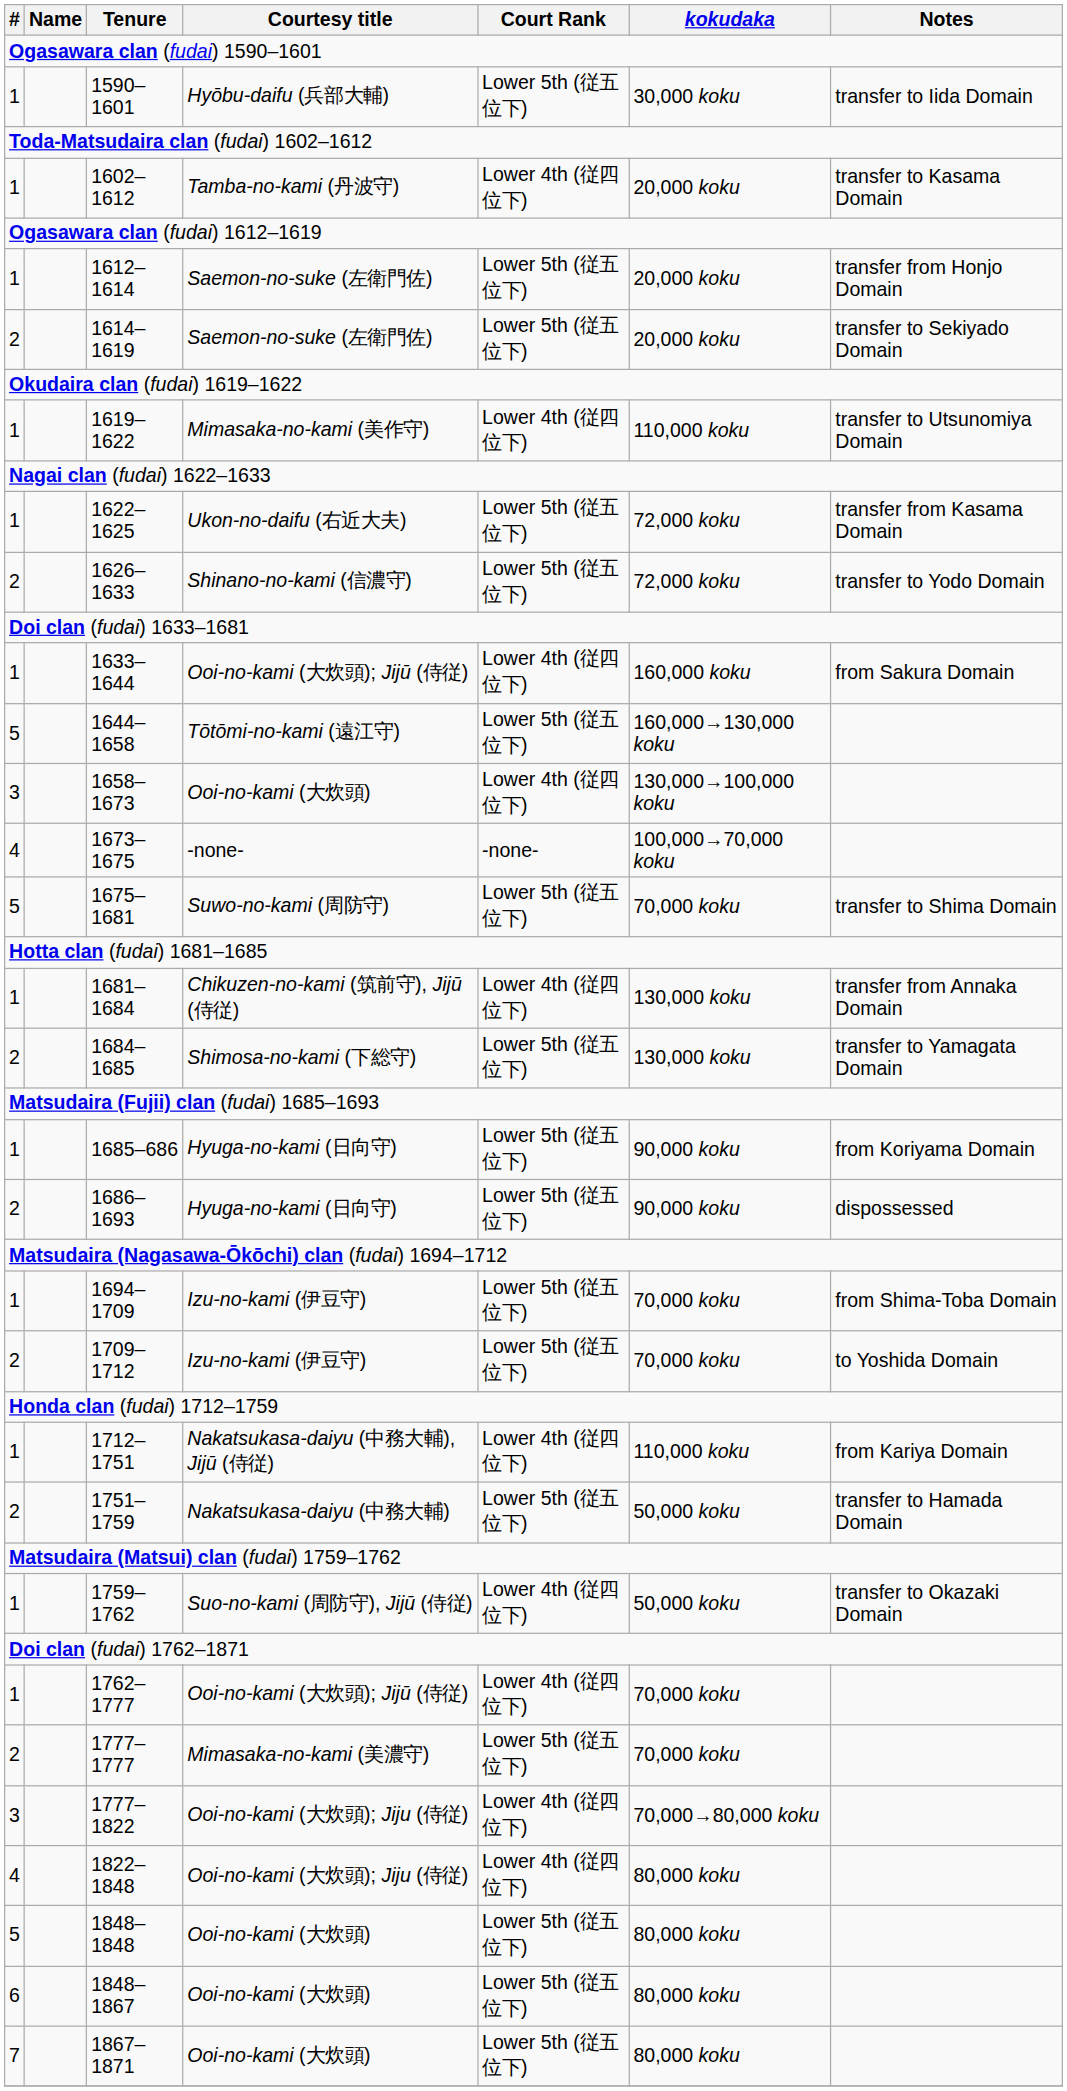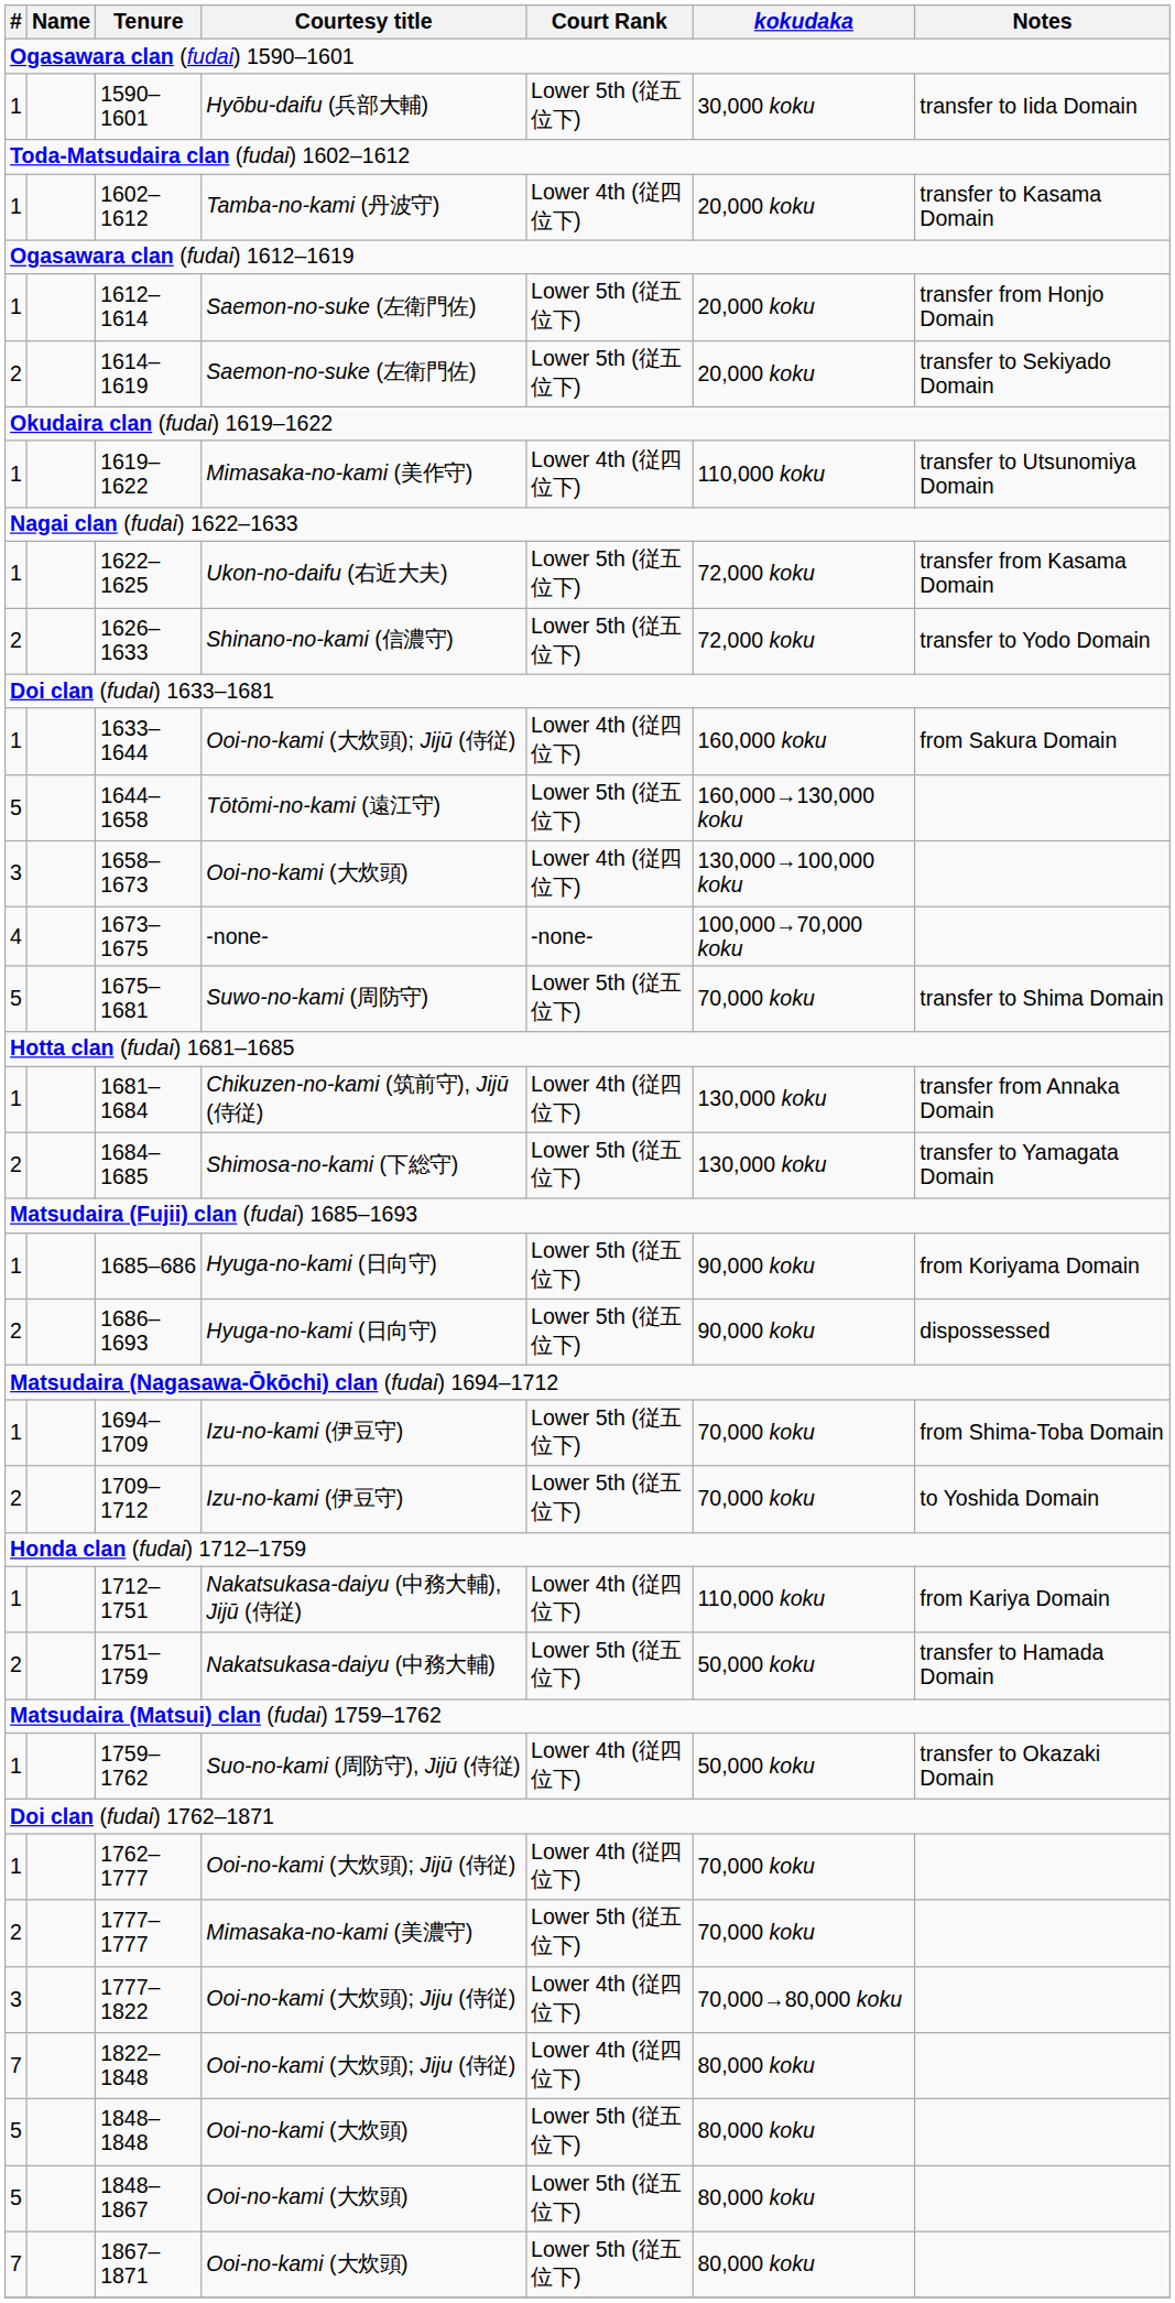 <table class=wikitable>
 <tr>
 <th>#</th>
 <th>Name</th>
 <th>Tenure</th>
 <th>Courtesy title</th>
 <th>Court Rank</th>
 <th><em><a href='#'>kokudaka</a></em></th>
 <th>Notes</th>
 </tr>
 <tr>
 <td colspan=7> <strong><a href='#'>Ogasawara clan</a></strong> (<em><a href='#'>fudai</a></em>) 1590–1601</td>
 </tr>
 <tr>
 <td>1</td>
 <td></td>
 <td>1590–1601</td>
 <td><em>Hyōbu-daifu</em> (兵部大輔)</td>
 <td>Lower 5th (従五位下)</td>
 <td>30,000 <em>koku</em></td>
 <td>transfer to Iida Domain</td>
 </tr>
 <tr>
 <td colspan=7> <strong><a href='#'>Toda-Matsudaira clan</a></strong> (<em>fudai</em>) 1602–1612</td>
 </tr>
 <tr>
 <td>1</td>
 <td></td>
 <td>1602–1612</td>
 <td><em>Tamba-no-kami</em> (丹波守)</td>
 <td>Lower 4th (従四位下)</td>
 <td>20,000 <em>koku</em></td>
 <td>transfer to Kasama Domain</td>
 </tr>
 <tr>
 <td colspan=7> <strong><a href='#'>Ogasawara clan</a></strong> (<em>fudai</em>) 1612–1619</td>
 </tr>
 <tr>
 <td>1</td>
 <td></td>
 <td>1612–1614</td>
 <td><em>Saemon-no-suke</em> (左衛門佐)</td>
 <td>Lower 5th (従五位下)</td>
 <td>20,000 <em>koku</em></td>
 <td>transfer from Honjo Domain</td>
 </tr>
 <tr>
 <td>2</td>
 <td></td>
 <td>1614–1619</td>
 <td><em>Saemon-no-suke</em> (左衛門佐)</td>
 <td>Lower 5th (従五位下)</td>
 <td>20,000 <em>koku</em></td>
 <td>transfer to Sekiyado Domain</td>
 </tr>
 <tr>
 <td colspan=7> <strong><a href='#'>Okudaira clan</a></strong> (<em>fudai</em>) 1619–1622</td>
 </tr>
 <tr>
 <td>1</td>
 <td></td>
 <td>1619–1622</td>
 <td><em>Mimasaka-no-kami</em> (美作守)</td>
 <td>Lower 4th (従四位下)</td>
 <td>110,000 <em>koku</em></td>
 <td>transfer to Utsunomiya Domain</td>
 </tr>
 <tr>
 <td colspan=7> <strong><a href='#'>Nagai clan</a></strong> (<em>fudai</em>) 1622–1633</td>
 </tr>
 <tr>
 <td>1</td>
 <td></td>
 <td>1622–1625</td>
 <td><em>Ukon-no-daifu</em> (右近大夫)</td>
 <td>Lower 5th (従五位下)</td>
 <td>72,000 <em>koku</em></td>
 <td>transfer from Kasama Domain</td>
 </tr>
 <tr>
 <td>2</td>
 <td></td>
 <td>1626–1633</td>
 <td><em>Shinano-no-kami</em> (信濃守)</td>
 <td>Lower 5th (従五位下)</td>
 <td>72,000 <em>koku</em></td>
 <td>transfer to Yodo Domain</td>
 </tr>
 <tr>
 <td colspan=7> <strong><a href='#'>Doi clan</a></strong> (<em>fudai</em>) 1633–1681</td>
 </tr>
 <tr>
 <td>1</td>
 <td></td>
 <td>1633–1644</td>
 <td><em>Ooi-no-kami</em> (大炊頭); <em>Jijū</em> (侍従)</td>
 <td>Lower 4th (従四位下)</td>
 <td>160,000 <em>koku</em></td>
 <td>from Sakura Domain</td>
 </tr>
 <tr>
 <td>5</td>
 <td></td>
 <td>1644–1658</td>
 <td><em>Tōtōmi-no-kami</em> (遠江守)</td>
 <td>Lower 5th (従五位下)</td>
 <td>160,000→130,000 <em>koku</em></td>
 <td></td>
 </tr>
 <tr>
 <td>3</td>
 <td></td>
 <td>1658–1673</td>
 <td><em>Ooi-no-kami</em> (大炊頭)</td>
 <td>Lower 4th (従四位下)</td>
 <td>130,000→100,000 <em>koku</em></td>
 <td></td>
 </tr>
 <tr>
 <td>4</td>
 <td></td>
 <td>1673–1675</td>
 <td>-none-</td>
 <td>-none-</td>
 <td>100,000→70,000 <em>koku</em></td>
 <td></td>
 </tr>
 <tr>
 <td>5</td>
 <td></td>
 <td>1675–1681</td>
 <td><em>Suwo-no-kami</em> (周防守)</td>
 <td>Lower 5th (従五位下)</td>
 <td>70,000 <em>koku</em></td>
 <td>transfer to Shima Domain</td>
 </tr>
 <tr>
 <td colspan=7> <strong><a href='#'>Hotta clan</a></strong> (<em>fudai</em>) 1681–1685</td>
 </tr>
 <tr>
 <td>1</td>
 <td></td>
 <td>1681–1684</td>
 <td><em>Chikuzen-no-kami</em> (筑前守),  <em>Jijū</em> (侍従)</td>
 <td>Lower 4th (従四位下)</td>
 <td>130,000 <em>koku</em></td>
 <td>transfer from Annaka Domain</td>
 </tr>
 <tr>
 <td>2</td>
 <td></td>
 <td>1684–1685</td>
 <td><em>Shimosa-no-kami</em> (下総守)</td>
 <td>Lower 5th (従五位下)</td>
 <td>130,000 <em>koku</em></td>
 <td>transfer to Yamagata Domain</td>
 </tr>
 <tr>
 <td colspan=7> <strong><a href='#'>Matsudaira (Fujii) clan</a></strong> (<em>fudai</em>) 1685–1693</td>
 </tr>
 <tr>
 <td>1</td>
 <td></td>
 <td>1685–686</td>
 <td><em>Hyuga-no-kami</em> (日向守)</td>
 <td>Lower 5th (従五位下)</td>
 <td>90,000 <em>koku</em></td>
 <td>from Koriyama Domain</td>
 </tr>
 <tr>
 <td>2</td>
 <td></td>
 <td>1686–1693</td>
 <td><em>Hyuga-no-kami</em> (日向守)</td>
 <td>Lower 5th (従五位下)</td>
 <td>90,000 <em>koku</em></td>
 <td>dispossessed</td>
 </tr>
 <tr>
 <td colspan=7> <strong><a href='#'>Matsudaira (Nagasawa-Ōkōchi) clan</a></strong> (<em>fudai</em>) 1694–1712</td>
 </tr>
 <tr>
 <td>1</td>
 <td></td>
 <td>1694–1709</td>
 <td><em>Izu-no-kami</em> (伊豆守)</td>
 <td>Lower 5th (従五位下)</td>
 <td>70,000 <em>koku</em></td>
 <td>from Shima-Toba Domain</td>
 </tr>
 <tr>
 <td>2</td>
 <td></td>
 <td>1709–1712</td>
 <td><em>Izu-no-kami</em> (伊豆守)</td>
 <td>Lower 5th (従五位下)</td>
 <td>70,000 <em>koku</em></td>
 <td>to Yoshida Domain</td>
 </tr>
 <tr>
 <td colspan=7> <strong><a href='#'>Honda clan</a></strong> (<em>fudai</em>) 1712–1759</td>
 </tr>
 <tr>
 <td>1</td>
 <td></td>
 <td>1712–1751</td>
 <td><em>Nakatsukasa-daiyu</em> (中務大輔),  <em>Jijū</em> (侍従)</td>
 <td>Lower 4th (従四位下)</td>
 <td>110,000 <em>koku</em></td>
 <td>from Kariya Domain</td>
 </tr>
 <tr>
 <td>2</td>
 <td></td>
 <td>1751–1759</td>
 <td><em>Nakatsukasa-daiyu</em> (中務大輔)</td>
 <td>Lower 5th (従五位下)</td>
 <td>50,000 <em>koku</em></td>
 <td>transfer to Hamada Domain</td>
 </tr>
 <tr>
 <td colspan=7> <strong><a href='#'>Matsudaira (Matsui) clan</a></strong> (<em>fudai</em>) 1759–1762</td>
 </tr>
 <tr>
 <td>1</td>
 <td></td>
 <td>1759–1762</td>
 <td><em>Suo-no-kami</em>  (周防守), <em>Jijū</em> (侍従)</td>
 <td>Lower 4th (従四位下)</td>
 <td>50,000 <em>koku</em></td>
 <td>transfer to Okazaki Domain</td>
 </tr>
 <tr>
 <td colspan=7> <strong><a href='#'>Doi clan</a></strong> (<em>fudai</em>) 1762–1871</td>
 </tr>
 <tr>
 <td>1</td>
 <td></td>
 <td>1762–1777</td>
 <td><em>Ooi-no-kami</em> (大炊頭); <em>Jijū</em> (侍従)</td>
 <td>Lower 4th (従四位下)</td>
 <td>70,000 <em>koku</em></td>
 <td></td>
 </tr>
 <tr>
 <td>2</td>
 <td></td>
 <td>1777–1777</td>
 <td><em>Mimasaka-no-kami</em>  (美濃守)</td>
 <td>Lower 5th (従五位下)</td>
 <td>70,000 <em>koku</em></td>
 <td></td>
 </tr>
 <tr>
 <td>3</td>
 <td></td>
 <td>1777–1822</td>
 <td><em>Ooi-no-kami</em> (大炊頭); <em>Jiju</em> (侍従)</td>
 <td>Lower 4th (従四位下)</td>
 <td>70,000→80,000 <em>koku</em></td>
 <td></td>
 </tr>
 <tr>
-<td>4</td>
+<td>7</td>
 <td></td>
 <td>1822–1848</td>
 <td><em>Ooi-no-kami</em> (大炊頭); <em>Jiju</em> (侍従)</td>
 <td>Lower 4th (従四位下)</td>
 <td>80,000 <em>koku</em></td>
 <td></td>
 </tr>
 <tr>
 <td>5</td>
 <td></td>
 <td>1848–1848</td>
 <td><em>Ooi-no-kami</em> (大炊頭)</td>
 <td>Lower 5th (従五位下)</td>
 <td>80,000 <em>koku</em></td>
 <td></td>
 </tr>
 <tr>
-<td>6</td>
+<td>5</td>
 <td></td>
 <td>1848–1867</td>
 <td><em>Ooi-no-kami</em> (大炊頭)</td>
 <td>Lower 5th (従五位下)</td>
 <td>80,000 <em>koku</em></td>
 <td></td>
 </tr>
 <tr>
 <td>7</td>
 <td></td>
 <td>1867–1871</td>
 <td><em>Ooi-no-kami</em> (大炊頭)</td>
 <td>Lower 5th (従五位下)</td>
 <td>80,000 <em>koku</em></td>
 <td></td>
 </tr>
 <tr>
 </tr>
 </table>
